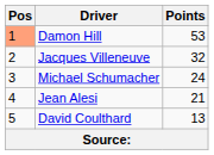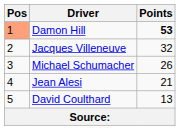 <table class="wikitable" style="font-size: 95%;">
 <tr>
 <th>Pos</th>
 <th>Driver</th>
 <th>Points</th>
 </tr>
 <tr>
 <td style="background: lightsalmon;">1</td>
 <td> <a href='#'>Damon Hill</a></td>
-<td align="right">53</td>
+<td align="right"><strong>53</strong></td>
 </tr>
 <tr>
 <td>2</td>
 <td> <a href='#'>Jacques Villeneuve</a></td>
 <td align="right">32</td>
 </tr>
 <tr>
 <td>3</td>
 <td> <a href='#'>Michael Schumacher</a></td>
-<td align="right">24</td>
+<td align="right">26</td>
 </tr>
 <tr>
 <td>4</td>
 <td> <a href='#'>Jean Alesi</a></td>
 <td align="right">21</td>
 </tr>
 <tr>
 <td>5</td>
 <td> <a href='#'>David Coulthard</a></td>
 <td align="right">13</td>
 </tr>
 <tr>
 <th colspan=4>Source: </th>
 </tr>
 </table>
